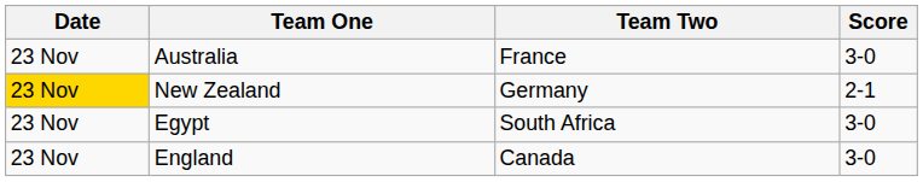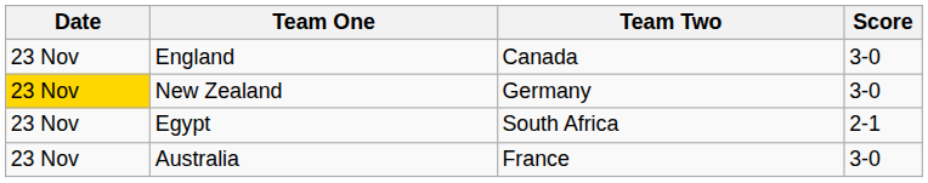 <table class="wikitable">
 <tr>
 <th width=100>Date</th>
 <th width=250>Team One</th>
 <th width=250>Team Two</th>
 <th width=50>Score</th>
 </tr>
 <tr>
 <td>23 Nov</td>
-<td> Australia</td>
-<td> France</td>
+<td> England</td>
+<td> Canada</td>
 <td>3-0</td>
 </tr>
 <tr>
 <td style="background: gold;">23 Nov</td>
 <td> New Zealand</td>
 <td> Germany</td>
-<td>2-1</td>
+<td>3-0</td>
 </tr>
 <tr>
 <td>23 Nov</td>
 <td> Egypt</td>
 <td> South Africa</td>
-<td>3-0</td>
+<td>2-1</td>
 </tr>
 <tr>
 <td>23 Nov</td>
-<td> England</td>
-<td> Canada</td>
+<td> Australia</td>
+<td> France</td>
 <td>3-0</td>
 </tr>
 </table>
